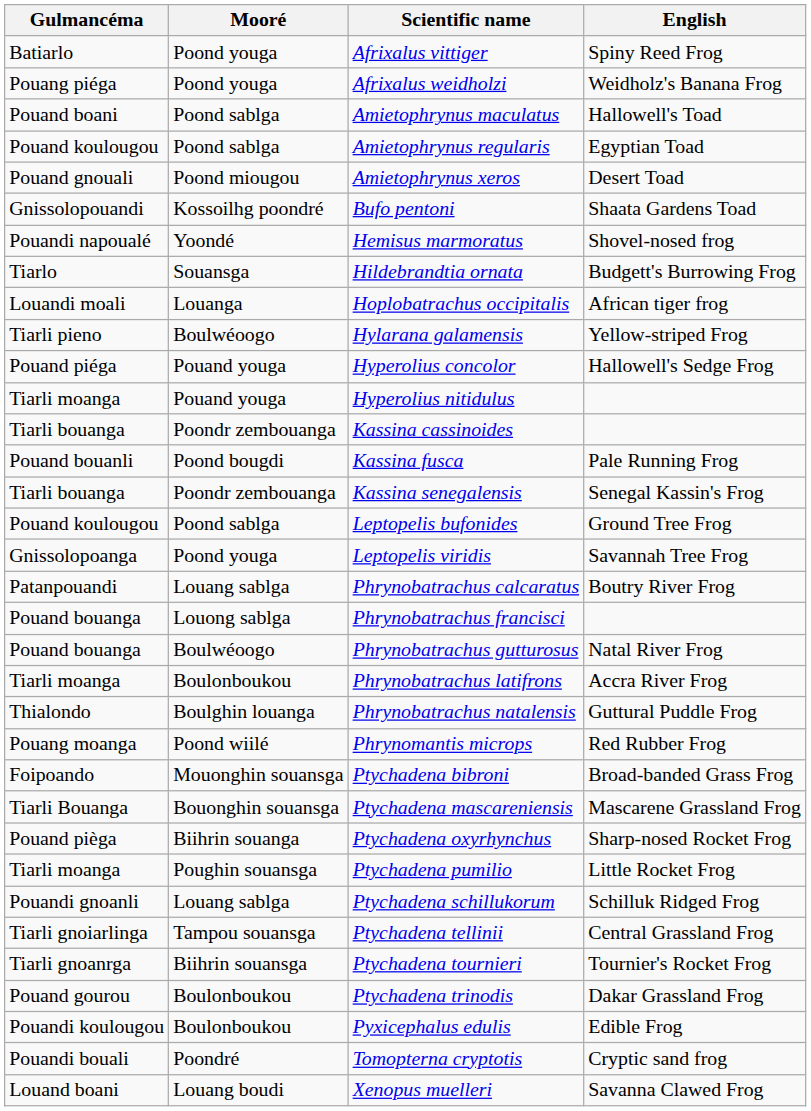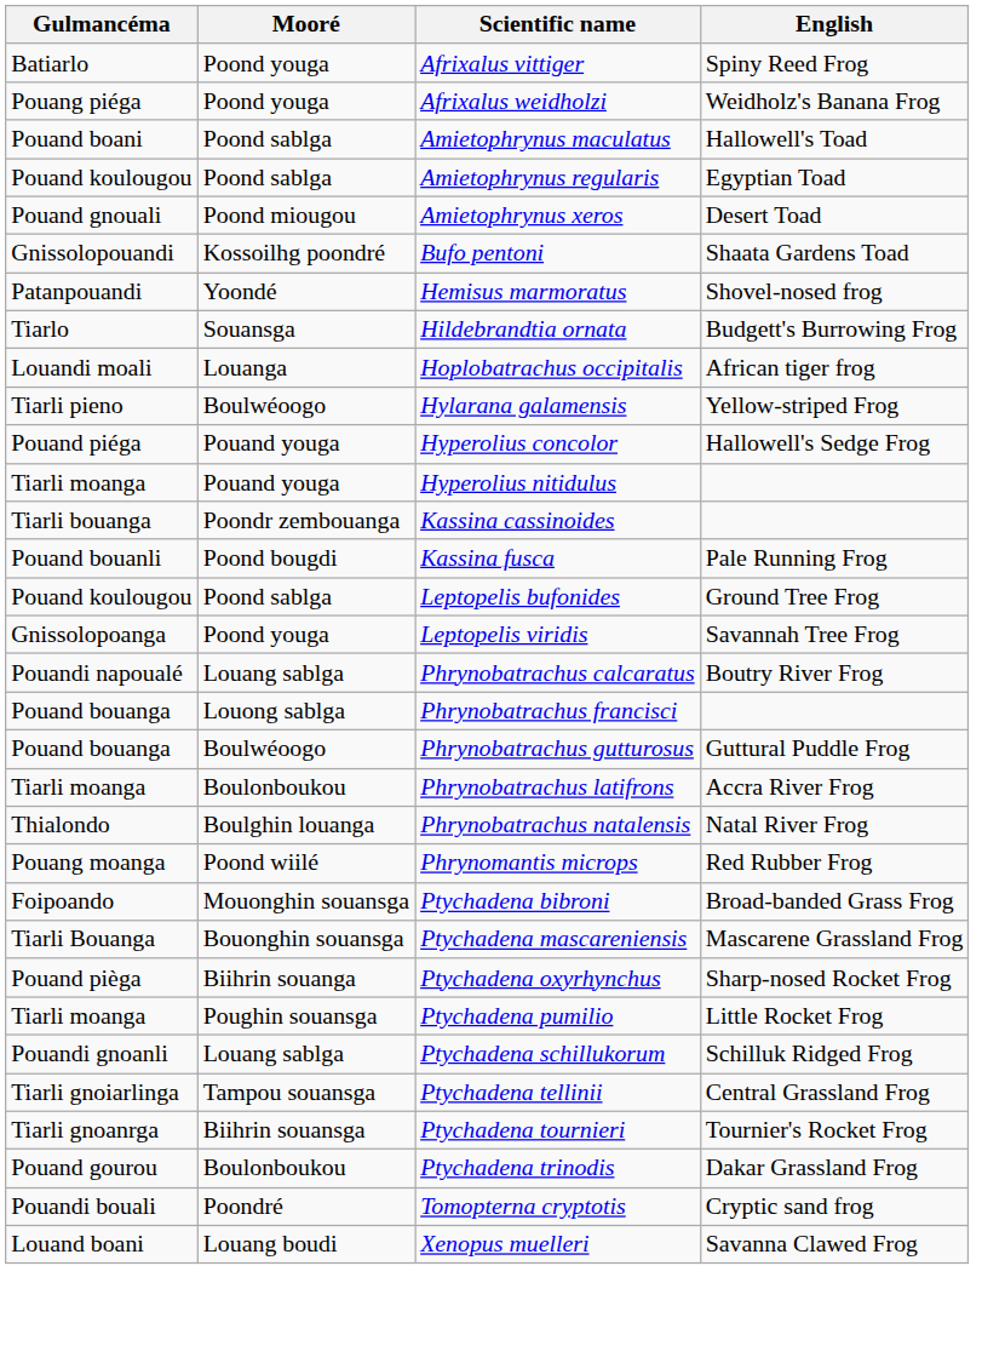 <table class="wikitable sortable">
 <tr>
 <th>Gulmancéma</th>
 <th>Mooré</th>
 <th>Scientific name</th>
 <th>English</th>
 </tr>
 <tr>
 <td>Batiarlo</td>
 <td>Poond youga</td>
 <td><em><a href='#'>Afrixalus vittiger</a></em></td>
 <td>Spiny Reed Frog</td>
 </tr>
 <tr>
 <td>Pouang piéga</td>
 <td>Poond youga</td>
 <td><em><a href='#'>Afrixalus weidholzi</a></em></td>
 <td>Weidholz's Banana Frog</td>
 </tr>
 <tr>
 <td>Pouand boani</td>
 <td>Poond sablga</td>
 <td><em><a href='#'>Amietophrynus maculatus</a></em></td>
 <td>Hallowell's Toad</td>
 </tr>
 <tr>
 <td>Pouand koulougou</td>
 <td>Poond sablga</td>
 <td><em><a href='#'>Amietophrynus regularis</a></em></td>
 <td>Egyptian Toad</td>
 </tr>
 <tr>
 <td>Pouand gnouali</td>
 <td>Poond miougou</td>
 <td><em><a href='#'>Amietophrynus xeros</a></em></td>
 <td>Desert Toad</td>
 </tr>
 <tr>
 <td>Gnissolopouandi</td>
 <td>Kossoilhg poondré</td>
 <td><em><a href='#'>Bufo pentoni</a></em></td>
 <td>Shaata Gardens Toad</td>
 </tr>
 <tr>
-<td>Pouandi napoualé</td>
+<td>Patanpouandi</td>
 <td>Yoondé</td>
 <td><em><a href='#'>Hemisus marmoratus</a></em></td>
 <td>Shovel-nosed frog</td>
 </tr>
 <tr>
 <td>Tiarlo</td>
 <td>Souansga</td>
 <td><em><a href='#'>Hildebrandtia ornata</a></em></td>
 <td>Budgett's Burrowing Frog</td>
 </tr>
 <tr>
 <td>Louandi moali</td>
 <td>Louanga</td>
 <td><em><a href='#'>Hoplobatrachus occipitalis</a></em></td>
 <td>African tiger frog</td>
 </tr>
 <tr>
 <td>Tiarli pieno</td>
 <td>Boulwéoogo</td>
 <td><em><a href='#'>Hylarana galamensis</a></em></td>
 <td>Yellow-striped Frog</td>
 </tr>
 <tr>
 <td>Pouand piéga</td>
 <td>Pouand youga</td>
 <td><em><a href='#'>Hyperolius concolor</a></em></td>
 <td>Hallowell's Sedge Frog</td>
 </tr>
 <tr>
 <td>Tiarli moanga</td>
 <td>Pouand youga</td>
 <td><em><a href='#'>Hyperolius nitidulus</a></em></td>
 <td></td>
 </tr>
 <tr>
 <td>Tiarli bouanga</td>
 <td>Poondr zembouanga</td>
 <td><em><a href='#'>Kassina cassinoides</a></em></td>
 <td></td>
 </tr>
 <tr>
 <td>Pouand bouanli</td>
 <td>Poond bougdi</td>
 <td><em><a href='#'>Kassina fusca</a></em></td>
 <td>Pale Running Frog</td>
 </tr>
 <tr>
-<td>Tiarli bouanga</td>
-<td>Poondr zembouanga</td>
-<td><em><a href='#'>Kassina senegalensis</a></em></td>
-<td>Senegal Kassin's Frog</td>
-</tr>
-<tr>
 <td>Pouand koulougou</td>
 <td>Poond sablga</td>
 <td><em><a href='#'>Leptopelis bufonides</a></em></td>
 <td>Ground Tree Frog</td>
 </tr>
 <tr>
 <td>Gnissolopoanga</td>
 <td>Poond youga</td>
 <td><em><a href='#'>Leptopelis viridis</a></em></td>
 <td>Savannah Tree Frog</td>
 </tr>
 <tr>
-<td>Patanpouandi</td>
+<td>Pouandi napoualé</td>
 <td>Louang sablga</td>
 <td><em><a href='#'>Phrynobatrachus calcaratus</a></em></td>
 <td>Boutry River Frog</td>
 </tr>
 <tr>
 <td>Pouand bouanga</td>
 <td>Louong sablga</td>
 <td><em><a href='#'>Phrynobatrachus francisci</a></em></td>
 <td></td>
 </tr>
 <tr>
 <td>Pouand bouanga</td>
 <td>Boulwéoogo</td>
 <td><em><a href='#'>Phrynobatrachus gutturosus</a></em></td>
-<td>Natal River Frog</td>
+<td>Guttural Puddle Frog</td>
 </tr>
 <tr>
 <td>Tiarli moanga</td>
 <td>Boulonboukou</td>
 <td><em><a href='#'>Phrynobatrachus latifrons</a></em></td>
 <td>Accra River Frog</td>
 </tr>
 <tr>
 <td>Thialondo</td>
 <td>Boulghin louanga</td>
 <td><em><a href='#'>Phrynobatrachus natalensis</a></em></td>
-<td>Guttural Puddle Frog</td>
+<td>Natal River Frog</td>
 </tr>
 <tr>
 <td>Pouang moanga</td>
 <td>Poond wiilé</td>
 <td><em><a href='#'>Phrynomantis microps</a></em></td>
 <td>Red Rubber Frog</td>
 </tr>
 <tr>
 <td>Foipoando</td>
 <td>Mouonghin souansga</td>
 <td><em><a href='#'>Ptychadena bibroni</a></em></td>
 <td>Broad-banded Grass Frog</td>
 </tr>
 <tr>
 <td>Tiarli Bouanga</td>
 <td>Bouonghin souansga</td>
 <td><em><a href='#'>Ptychadena mascareniensis</a></em></td>
 <td>Mascarene Grassland Frog</td>
 </tr>
 <tr>
 <td>Pouand pièga</td>
 <td>Biihrin souanga</td>
 <td><em><a href='#'>Ptychadena oxyrhynchus</a></em></td>
 <td>Sharp-nosed Rocket Frog</td>
 </tr>
 <tr>
 <td>Tiarli moanga</td>
 <td>Poughin souansga</td>
 <td><em><a href='#'>Ptychadena pumilio</a></em></td>
 <td>Little Rocket Frog</td>
 </tr>
 <tr>
 <td>Pouandi gnoanli</td>
 <td>Louang sablga</td>
 <td><em><a href='#'>Ptychadena schillukorum</a></em></td>
 <td>Schilluk Ridged Frog</td>
 </tr>
 <tr>
 <td>Tiarli gnoiarlinga</td>
 <td>Tampou souansga</td>
 <td><em><a href='#'>Ptychadena tellinii</a></em></td>
 <td>Central Grassland Frog</td>
 </tr>
 <tr>
 <td>Tiarli gnoanrga</td>
 <td>Biihrin souansga</td>
 <td><em><a href='#'>Ptychadena tournieri</a></em></td>
 <td>Tournier's Rocket Frog</td>
 </tr>
 <tr>
 <td>Pouand gourou</td>
 <td>Boulonboukou</td>
 <td><em><a href='#'>Ptychadena trinodis</a></em></td>
 <td>Dakar Grassland Frog</td>
 </tr>
 <tr>
-<td>Pouandi koulougou</td>
-<td>Boulonboukou</td>
-<td><em><a href='#'>Pyxicephalus edulis</a></em></td>
-<td>Edible Frog</td>
-</tr>
-<tr>
 <td>Pouandi bouali</td>
 <td>Poondré</td>
 <td><em><a href='#'>Tomopterna cryptotis</a></em></td>
 <td>Cryptic sand frog</td>
 </tr>
 <tr>
 <td>Louand boani</td>
 <td>Louang boudi</td>
 <td><em><a href='#'>Xenopus muelleri</a></em></td>
 <td>Savanna Clawed Frog</td>
 </tr>
 </table>
